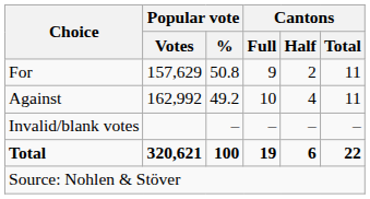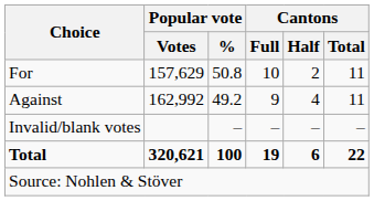 <table class=wikitable style=text-align:right>
 <tr>
 <th rowspan=2>Choice</th>
 <th colspan=2>Popular vote</th>
 <th colspan=3>Cantons</th>
 </tr>
 <tr>
 <th>Votes</th>
 <th>%</th>
 <th>Full</th>
 <th>Half</th>
 <th>Total</th>
 </tr>
 <tr>
 <td align=left>For</td>
 <td>157,629</td>
 <td>50.8</td>
-<td>9</td>
+<td>10</td>
 <td>2</td>
 <td>11</td>
 </tr>
 <tr>
 <td align=left>Against</td>
 <td>162,992</td>
 <td>49.2</td>
-<td>10</td>
+<td>9</td>
 <td>4</td>
 <td>11</td>
 </tr>
 <tr>
 <td align=left>Invalid/blank votes</td>
 <td></td>
 <td>–</td>
 <td>–</td>
 <td>–</td>
 <td>–</td>
 </tr>
 <tr>
 <td align=left><strong>Total</strong></td>
 <td><strong>320,621</strong></td>
 <td><strong>100</strong></td>
 <td><strong>19</strong></td>
 <td><strong>6</strong></td>
 <td><strong>22</strong></td>
 </tr>
 <tr>
 <td align=left colspan=6>Source: Nohlen & Stöver</td>
 </tr>
 </table>
